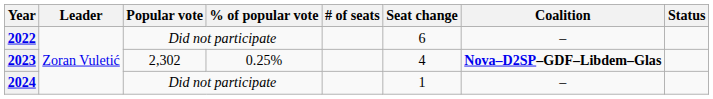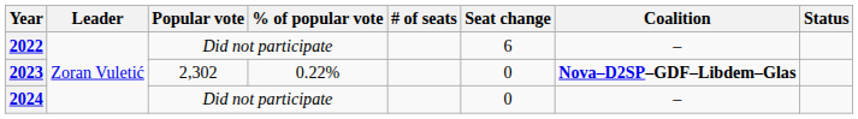 <table class="wikitable" style="text-align:center">
 <tr>
 <th>Year</th>
 <th>Leader</th>
 <th>Popular vote</th>
 <th>% of popular vote</th>
 <th># of seats</th>
 <th>Seat change</th>
 <th>Coalition</th>
 <th>Status</th>
 </tr>
 <tr>
 <th><a href='#'>2022</a></th>
 <td rowspan="3"><a href='#'>Zoran Vuletić</a></td>
 <td colspan="2"><em>Did not participate</em></td>
 <td></td>
 <td> 6</td>
 <td>–</td>
 <td></td>
 </tr>
 <tr>
 <th><a href='#'>2023</a></th>
 <td>2,302</td>
-<td>0.25%</td>
+<td>0.22%</td>
 <td></td>
-<td> 4</td>
+<td> 0</td>
 <td><strong><a href='#'>Nova–D2SP</a>–GDF–Libdem–Glas</strong></td>
 <td></td>
 </tr>
 <tr>
 <th><a href='#'>2024</a></th>
 <td colspan="2"><em>Did not participate</em></td>
 <td></td>
-<td> 1</td>
+<td> 0</td>
 <td>–</td>
 <td></td>
 </tr>
 </table>
